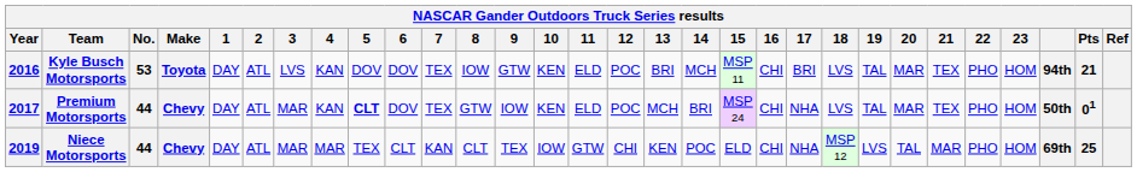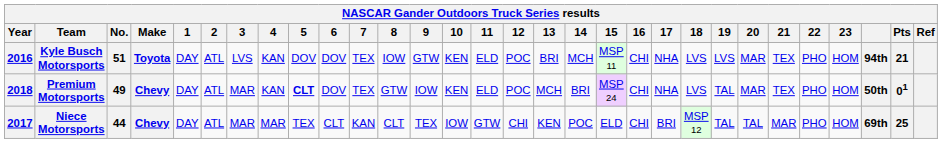 <table class="wikitable" style="text-align:center; font-size:75%">
 <tr>
 <th colspan=45><a href='#'>NASCAR Gander Outdoors Truck Series</a> results</th>
 </tr>
 <tr>
 <th>Year</th>
 <th>Team</th>
 <th>No.</th>
 <th>Make</th>
 <th>1</th>
 <th>2</th>
 <th>3</th>
 <th>4</th>
 <th>5</th>
 <th>6</th>
 <th>7</th>
 <th>8</th>
 <th>9</th>
 <th>10</th>
 <th>11</th>
 <th>12</th>
 <th>13</th>
 <th>14</th>
 <th>15</th>
 <th>16</th>
 <th>17</th>
 <th>18</th>
 <th>19</th>
 <th>20</th>
 <th>21</th>
 <th>22</th>
 <th>23</th>
 <th></th>
 <th>Pts</th>
 <th>Ref</th>
 </tr>
 <tr>
 <th><a href='#'>2016</a></th>
 <th><a href='#'>Kyle Busch Motorsports</a></th>
-<th>53</th>
+<th>51</th>
 <th><a href='#'>Toyota</a></th>
 <td><a href='#'>DAY</a></td>
 <td><a href='#'>ATL</a></td>
 <td><a href='#'>LVS</a></td>
 <td><a href='#'>KAN</a></td>
 <td><a href='#'>DOV</a></td>
 <td><a href='#'>DOV</a></td>
 <td><a href='#'>TEX</a></td>
 <td><a href='#'>IOW</a></td>
 <td><a href='#'>GTW</a></td>
 <td><a href='#'>KEN</a></td>
 <td><a href='#'>ELD</a></td>
 <td><a href='#'>POC</a></td>
 <td><a href='#'>BRI</a></td>
 <td><a href='#'>MCH</a></td>
 <td style="background:#DFFFDF;"><a href='#'>MSP</a><br><small>11</small></td>
 <td><a href='#'>CHI</a></td>
-<td><a href='#'>BRI</a></td>
+<td><a href='#'>NHA</a></td>
 <td><a href='#'>LVS</a></td>
-<td><a href='#'>TAL</a></td>
+<td><a href='#'>LVS</a></td>
 <td><a href='#'>MAR</a></td>
 <td><a href='#'>TEX</a></td>
 <td><a href='#'>PHO</a></td>
 <td><a href='#'>HOM</a></td>
 <th>94th</th>
 <th>21</th>
 <th></th>
 </tr>
 <tr>
-<th><a href='#'>2017</a></th>
+<th><a href='#'>2018</a></th>
 <th><a href='#'>Premium Motorsports</a></th>
-<th>44</th>
+<th>49</th>
 <th><a href='#'>Chevy</a></th>
 <td><a href='#'>DAY</a></td>
 <td><a href='#'>ATL</a></td>
 <td><a href='#'>MAR</a></td>
 <td><a href='#'>KAN</a></td>
 <td><strong><a href='#'>CLT</a></strong></td>
 <td><a href='#'>DOV</a></td>
 <td><a href='#'>TEX</a></td>
 <td><a href='#'>GTW</a></td>
 <td><a href='#'>IOW</a></td>
 <td><a href='#'>KEN</a></td>
 <td><a href='#'>ELD</a></td>
 <td><a href='#'>POC</a></td>
 <td><a href='#'>MCH</a></td>
 <td><a href='#'>BRI</a></td>
 <td style="background:#EFCFFF;"><a href='#'>MSP</a><br><small>24</small></td>
 <td><a href='#'>CHI</a></td>
 <td><a href='#'>NHA</a></td>
 <td><a href='#'>LVS</a></td>
 <td><a href='#'>TAL</a></td>
 <td><a href='#'>MAR</a></td>
 <td><a href='#'>TEX</a></td>
 <td><a href='#'>PHO</a></td>
 <td><a href='#'>HOM</a></td>
 <th>50th</th>
 <th>0<sup>1</sup></th>
 <th></th>
 </tr>
 <tr>
-<th><a href='#'>2019</a></th>
+<th><a href='#'>2017</a></th>
 <th><a href='#'>Niece Motorsports</a></th>
 <th>44</th>
 <th><a href='#'>Chevy</a></th>
 <td><a href='#'>DAY</a></td>
 <td><a href='#'>ATL</a></td>
 <td><a href='#'>MAR</a></td>
 <td><a href='#'>MAR</a></td>
 <td><a href='#'>TEX</a></td>
 <td><a href='#'>CLT</a></td>
 <td><a href='#'>KAN</a></td>
 <td><a href='#'>CLT</a></td>
 <td><a href='#'>TEX</a></td>
 <td><a href='#'>IOW</a></td>
 <td><a href='#'>GTW</a></td>
 <td><a href='#'>CHI</a></td>
 <td><a href='#'>KEN</a></td>
 <td><a href='#'>POC</a></td>
 <td><a href='#'>ELD</a></td>
 <td><a href='#'>CHI</a></td>
-<td><a href='#'>NHA</a></td>
+<td><a href='#'>BRI</a></td>
 <td style="background:#DFFFDF;"><a href='#'>MSP</a><br><small>12</small></td>
-<td><a href='#'>LVS</a></td>
+<td><a href='#'>TAL</a></td>
 <td><a href='#'>TAL</a></td>
 <td><a href='#'>MAR</a></td>
 <td><a href='#'>PHO</a></td>
 <td><a href='#'>HOM</a></td>
 <th>69th</th>
 <th>25</th>
 <th></th>
 </tr>
 </table>
